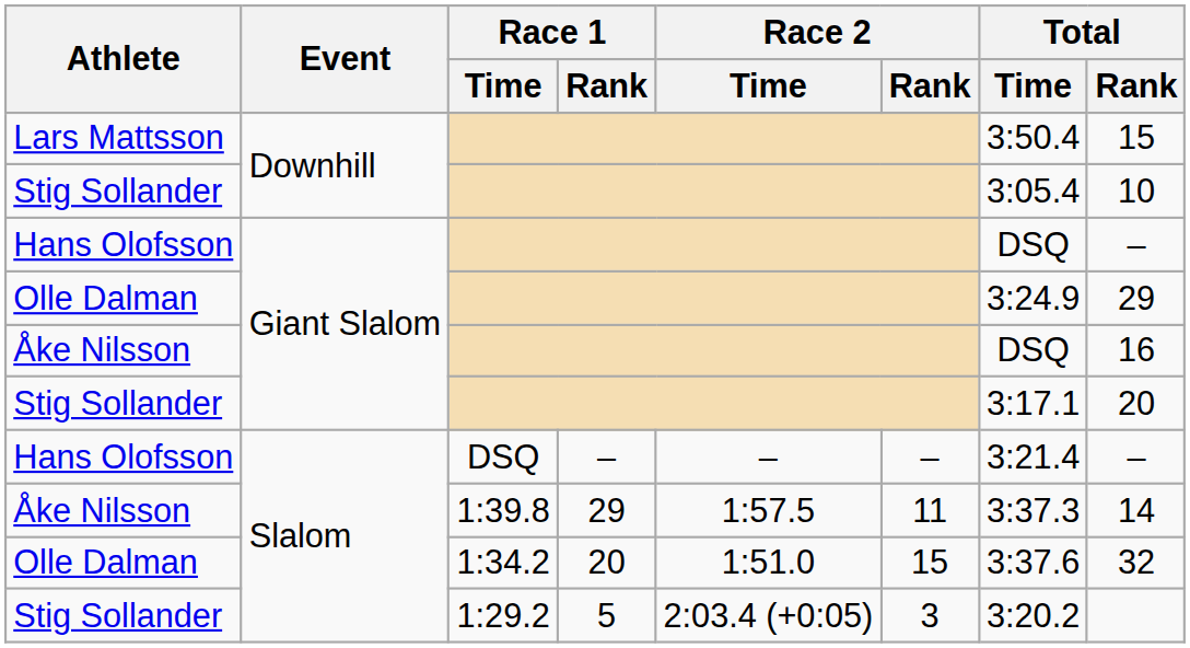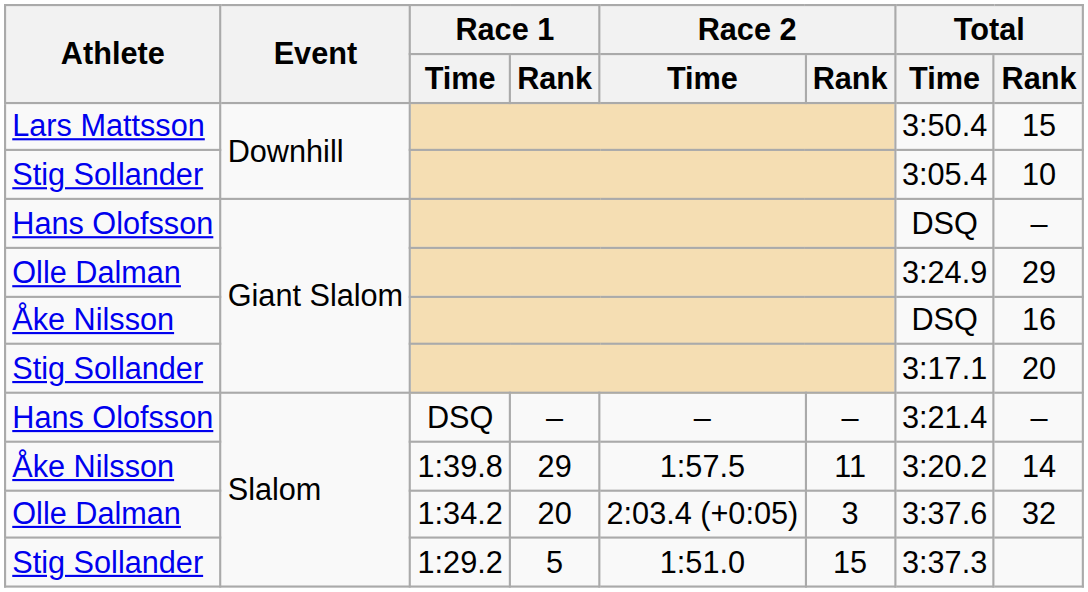 <table class="wikitable" style="font-size:90%">
 <tr>
 <th rowspan="2">Athlete</th>
 <th rowspan="2">Event</th>
 <th colspan="2">Race 1</th>
 <th colspan="2">Race 2</th>
 <th colspan="2">Total</th>
 </tr>
 <tr>
 <th>Time</th>
 <th>Rank</th>
 <th>Time</th>
 <th>Rank</th>
 <th>Time</th>
 <th>Rank</th>
 </tr>
 <tr>
 <td><a href='#'>Lars Mattsson</a></td>
 <td rowspan="2">Downhill</td>
 <td colspan="4" bgcolor="wheat"></td>
 <td align="center">3:50.4</td>
 <td align="center">15</td>
 </tr>
 <tr>
 <td><a href='#'>Stig Sollander</a></td>
 <td colspan="4" bgcolor="wheat"></td>
 <td align="center">3:05.4</td>
 <td align="center">10</td>
 </tr>
 <tr>
 <td><a href='#'>Hans Olofsson</a></td>
 <td rowspan="4">Giant Slalom</td>
 <td colspan="4" bgcolor="wheat"></td>
 <td align="center">DSQ</td>
 <td align="center">–</td>
 </tr>
 <tr>
 <td><a href='#'>Olle Dalman</a></td>
 <td colspan="4" bgcolor="wheat"></td>
 <td align="center">3:24.9</td>
 <td align="center">29</td>
 </tr>
 <tr>
 <td><a href='#'>Åke Nilsson</a></td>
 <td colspan="4" bgcolor="wheat"></td>
 <td align="center">DSQ</td>
 <td align="center">16</td>
 </tr>
 <tr>
 <td><a href='#'>Stig Sollander</a></td>
 <td colspan="4" bgcolor="wheat"></td>
 <td align="center">3:17.1</td>
 <td align="center">20</td>
 </tr>
 <tr>
 <td><a href='#'>Hans Olofsson</a></td>
 <td rowspan="4">Slalom</td>
 <td align="center">DSQ</td>
 <td align="center">–</td>
 <td align="center">–</td>
 <td align="center">–</td>
 <td align="center">3:21.4</td>
 <td align="center">–</td>
 </tr>
 <tr>
 <td><a href='#'>Åke Nilsson</a></td>
 <td align="center">1:39.8</td>
 <td align="center">29</td>
 <td align="center">1:57.5</td>
 <td align="center">11</td>
-<td align="center">3:37.3</td>
+<td align="center">3:20.2</td>
 <td align="center">14</td>
 </tr>
 <tr>
 <td><a href='#'>Olle Dalman</a></td>
 <td align="center">1:34.2</td>
 <td align="center">20</td>
-<td align="center">1:51.0</td>
-<td align="center">15</td>
+<td align="center">2:03.4 (+0:05)</td>
+<td align="center">3</td>
 <td align="center">3:37.6</td>
 <td align="center">32</td>
 </tr>
 <tr>
 <td><a href='#'>Stig Sollander</a></td>
 <td align="center">1:29.2</td>
 <td align="center">5</td>
-<td align="center">2:03.4 (+0:05)</td>
-<td align="center">3</td>
-<td align="center">3:20.2</td>
+<td align="center">1:51.0</td>
+<td align="center">15</td>
+<td align="center">3:37.3</td>
 <td align="center"></td>
 </tr>
 </table>
